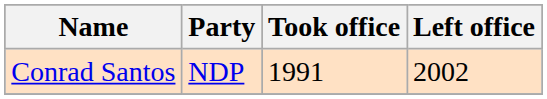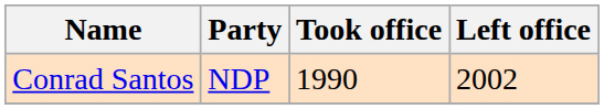 <table class="wikitable">
 <tr>
 <th>Name</th>
 <th>Party</th>
 <th>Took office</th>
 <th>Left office</th>
 </tr>
 <tr bgcolor=#FFE1C4>
 <td><a href='#'>Conrad Santos</a></td>
 <td><a href='#'>NDP</a></td>
-<td>1991</td>
+<td>1990</td>
 <td>2002</td>
 </tr>
 <tr>
 </tr>
 </table>
